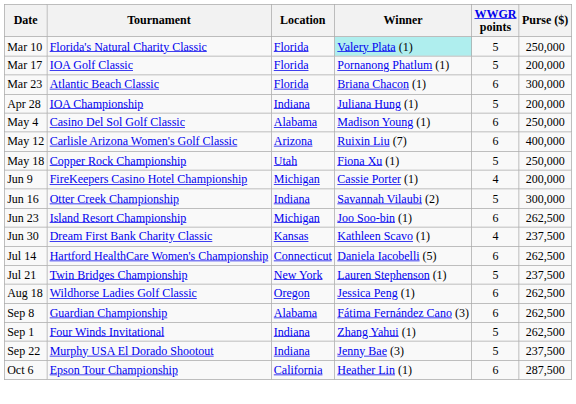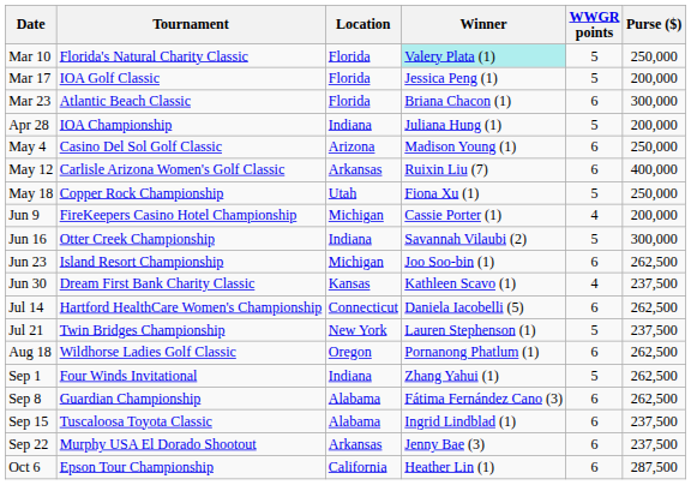 <table class="wikitable sortable">
 <tr>
 <th>Date</th>
 <th>Tournament</th>
 <th>Location</th>
 <th>Winner</th>
 <th><a href='#'>WWGR</a><br>points</th>
 <th>Purse ($)</th>
 </tr>
 <tr>
 <td>Mar 10</td>
 <td><a href='#'>Florida's Natural Charity Classic</a></td>
 <td><a href='#'>Florida</a></td>
 <td style="background: paleturquoise;"> <a href='#'>Valery Plata</a> (1)</td>
 <td align=center>5</td>
 <td align=center>250,000</td>
 </tr>
 <tr>
 <td>Mar 17</td>
 <td><a href='#'>IOA Golf Classic</a></td>
 <td><a href='#'>Florida</a></td>
-<td> <a href='#'>Pornanong Phatlum</a> (1)</td>
+<td> <a href='#'>Jessica Peng</a> (1)</td>
 <td align=center>5</td>
 <td align=center>200,000</td>
 </tr>
 <tr>
 <td>Mar 23</td>
 <td><a href='#'>Atlantic Beach Classic</a></td>
 <td><a href='#'>Florida</a></td>
 <td> <a href='#'>Briana Chacon</a> (1)</td>
 <td align=center>6</td>
 <td align=center>300,000</td>
 </tr>
 <tr>
 <td>Apr 28</td>
 <td><a href='#'>IOA Championship</a></td>
 <td><a href='#'>Indiana</a></td>
 <td> <a href='#'>Juliana Hung</a> (1)</td>
 <td align=center>5</td>
 <td align=center>200,000</td>
 </tr>
 <tr>
 <td>May 4</td>
 <td><a href='#'>Casino Del Sol Golf Classic</a></td>
-<td><a href='#'>Alabama</a></td>
+<td><a href='#'>Arizona</a></td>
 <td> <a href='#'>Madison Young</a> (1)</td>
 <td align=center>6</td>
 <td align=center>250,000</td>
 </tr>
 <tr>
 <td>May 12</td>
 <td><a href='#'>Carlisle Arizona Women's Golf Classic</a></td>
-<td><a href='#'>Arizona</a></td>
+<td><a href='#'>Arkansas</a></td>
 <td> <a href='#'>Ruixin Liu</a> (7)</td>
 <td align=center>6</td>
 <td align=center>400,000</td>
 </tr>
 <tr>
 <td>May 18</td>
 <td><a href='#'>Copper Rock Championship</a></td>
 <td><a href='#'>Utah</a></td>
 <td> <a href='#'>Fiona Xu</a> (1)</td>
 <td align=center>5</td>
 <td align=center>250,000</td>
 </tr>
 <tr>
 <td>Jun 9</td>
 <td><a href='#'>FireKeepers Casino Hotel Championship</a></td>
 <td><a href='#'>Michigan</a></td>
 <td> <a href='#'>Cassie Porter</a> (1)</td>
 <td align=center>4</td>
 <td align=center>200,000</td>
 </tr>
 <tr>
 <td>Jun 16</td>
 <td><a href='#'>Otter Creek Championship</a></td>
 <td><a href='#'>Indiana</a></td>
 <td> <a href='#'>Savannah Vilaubi</a> (2)</td>
 <td align=center>5</td>
 <td align=center>300,000</td>
 </tr>
 <tr>
 <td>Jun 23</td>
 <td><a href='#'>Island Resort Championship</a></td>
 <td><a href='#'>Michigan</a></td>
 <td> <a href='#'>Joo Soo-bin</a> (1)</td>
 <td align=center>6</td>
 <td align=center>262,500</td>
 </tr>
 <tr>
 <td>Jun 30</td>
 <td><a href='#'>Dream First Bank Charity Classic</a></td>
 <td><a href='#'>Kansas</a></td>
 <td> <a href='#'>Kathleen Scavo</a> (1)</td>
 <td align=center>4</td>
 <td align=center>237,500</td>
 </tr>
 <tr>
 <td>Jul 14</td>
 <td><a href='#'>Hartford HealthCare Women's Championship</a></td>
 <td><a href='#'>Connecticut</a></td>
 <td> <a href='#'>Daniela Iacobelli</a> (5)</td>
 <td align=center>6</td>
 <td align=center>262,500</td>
 </tr>
 <tr>
 <td>Jul 21</td>
 <td><a href='#'>Twin Bridges Championship</a></td>
 <td><a href='#'>New York</a></td>
 <td> <a href='#'>Lauren Stephenson</a> (1)</td>
 <td align=center>5</td>
 <td align=center>237,500</td>
 </tr>
 <tr>
 <td>Aug 18</td>
 <td><a href='#'>Wildhorse Ladies Golf Classic</a></td>
 <td><a href='#'>Oregon</a></td>
-<td> <a href='#'>Jessica Peng</a> (1)</td>
-<td align=center>6</td>
-<td align=center>262,500</td>
-</tr>
-<tr>
-<td>Sep 8</td>
-<td><a href='#'>Guardian Championship</a></td>
-<td><a href='#'>Alabama</a></td>
-<td> <a href='#'>Fátima Fernández Cano</a> (3)</td>
+<td> <a href='#'>Pornanong Phatlum</a> (1)</td>
 <td align=center>6</td>
 <td align=center>262,500</td>
 </tr>
 <tr>
 <td>Sep 1</td>
 <td><a href='#'>Four Winds Invitational</a></td>
 <td><a href='#'>Indiana</a></td>
 <td> <a href='#'>Zhang Yahui</a> (1)</td>
 <td align=center>5</td>
 <td align=center>262,500</td>
 </tr>
 <tr>
+<td>Sep 8</td>
+<td><a href='#'>Guardian Championship</a></td>
+<td><a href='#'>Alabama</a></td>
+<td> <a href='#'>Fátima Fernández Cano</a> (3)</td>
+<td align=center>6</td>
+<td align=center>262,500</td>
+</tr>
+<tr>
+<td>Sep 15</td>
+<td><a href='#'>Tuscaloosa Toyota Classic</a></td>
+<td><a href='#'>Alabama</a></td>
+<td> <a href='#'>Ingrid Lindblad</a> (1)</td>
+<td align=center>6</td>
+<td align=center>237,500</td>
+</tr>
+<tr>
 <td>Sep 22</td>
 <td><a href='#'>Murphy USA El Dorado Shootout</a></td>
-<td><a href='#'>Indiana</a></td>
+<td><a href='#'>Arkansas</a></td>
 <td> <a href='#'>Jenny Bae</a> (3)</td>
-<td align=center>5</td>
+<td align=center>6</td>
 <td align=center>237,500</td>
 </tr>
 <tr>
 <td>Oct 6</td>
 <td><a href='#'>Epson Tour Championship</a></td>
 <td><a href='#'>California</a></td>
 <td> <a href='#'>Heather Lin</a> (1)</td>
 <td align=center>6</td>
 <td align=center>287,500</td>
 </tr>
 </table>
